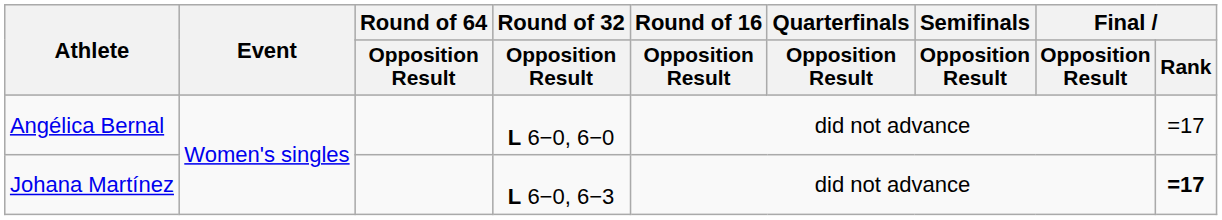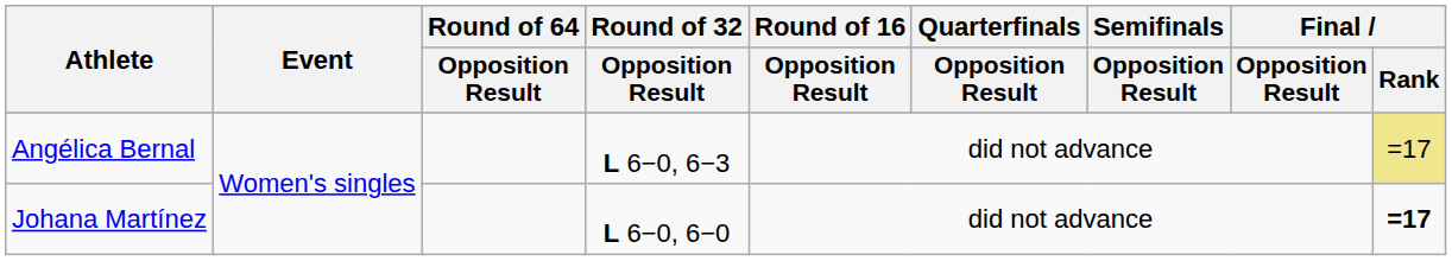 <table class="wikitable" style="font-size:90%;">
 <tr>
 <th rowspan=2>Athlete</th>
 <th rowspan=2>Event</th>
 <th>Round of 64</th>
 <th>Round of 32</th>
 <th>Round of 16</th>
 <th>Quarterfinals</th>
 <th>Semifinals</th>
 <th colspan=2>Final / </th>
 </tr>
 <tr style="font-size:95%">
 <th>Opposition<br>Result</th>
 <th>Opposition<br>Result</th>
 <th>Opposition<br>Result</th>
 <th>Opposition<br>Result</th>
 <th>Opposition<br>Result</th>
 <th>Opposition<br>Result</th>
 <th>Rank</th>
 </tr>
 <tr align=center>
 <td align=left><a href='#'>Angélica Bernal</a></td>
 <td rowspan=2 align=left><a href='#'>Women's singles</a></td>
 <td></td>
-<td><br> <strong>L</strong> 6−0, 6−0</td>
+<td><br> <strong>L</strong> 6−0, 6−3</td>
 <td colspan="4">did not advance</td>
-<td>=17</td>
+<td style="background: khaki;">=17</td>
 </tr>
 <tr align=center>
 <td align=left><a href='#'>Johana Martínez</a></td>
 <td></td>
-<td><br> <strong>L</strong> 6−0, 6−3</td>
+<td><br> <strong>L</strong> 6−0, 6−0</td>
 <td colspan="4">did not advance</td>
 <td><strong>=17</strong></td>
 </tr>
 </table>
